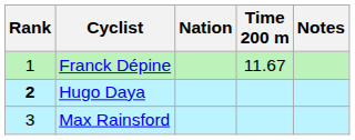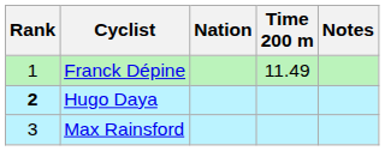 <table class="wikitable sortable" style="text-align:center">
 <tr>
 <th>Rank</th>
 <th>Cyclist</th>
 <th>Nation</th>
 <th>Time<br>200 m</th>
 <th>Notes</th>
 </tr>
 <tr bgcolor=bbf3bb>
 <td>1</td>
 <td align=left><a href='#'>Franck Dépine</a></td>
 <td align=left></td>
-<td>11.67</td>
+<td>11.49</td>
 <td></td>
 </tr>
 <tr bgcolor=bbf3ff>
 <td><strong>2</strong></td>
 <td align=left><a href='#'>Hugo Daya</a></td>
 <td align=left></td>
 <td></td>
 <td></td>
 </tr>
 <tr bgcolor=bbf3ff>
 <td>3</td>
 <td align=left><a href='#'>Max Rainsford</a></td>
 <td align=left></td>
 <td></td>
 <td></td>
 </tr>
 </table>
